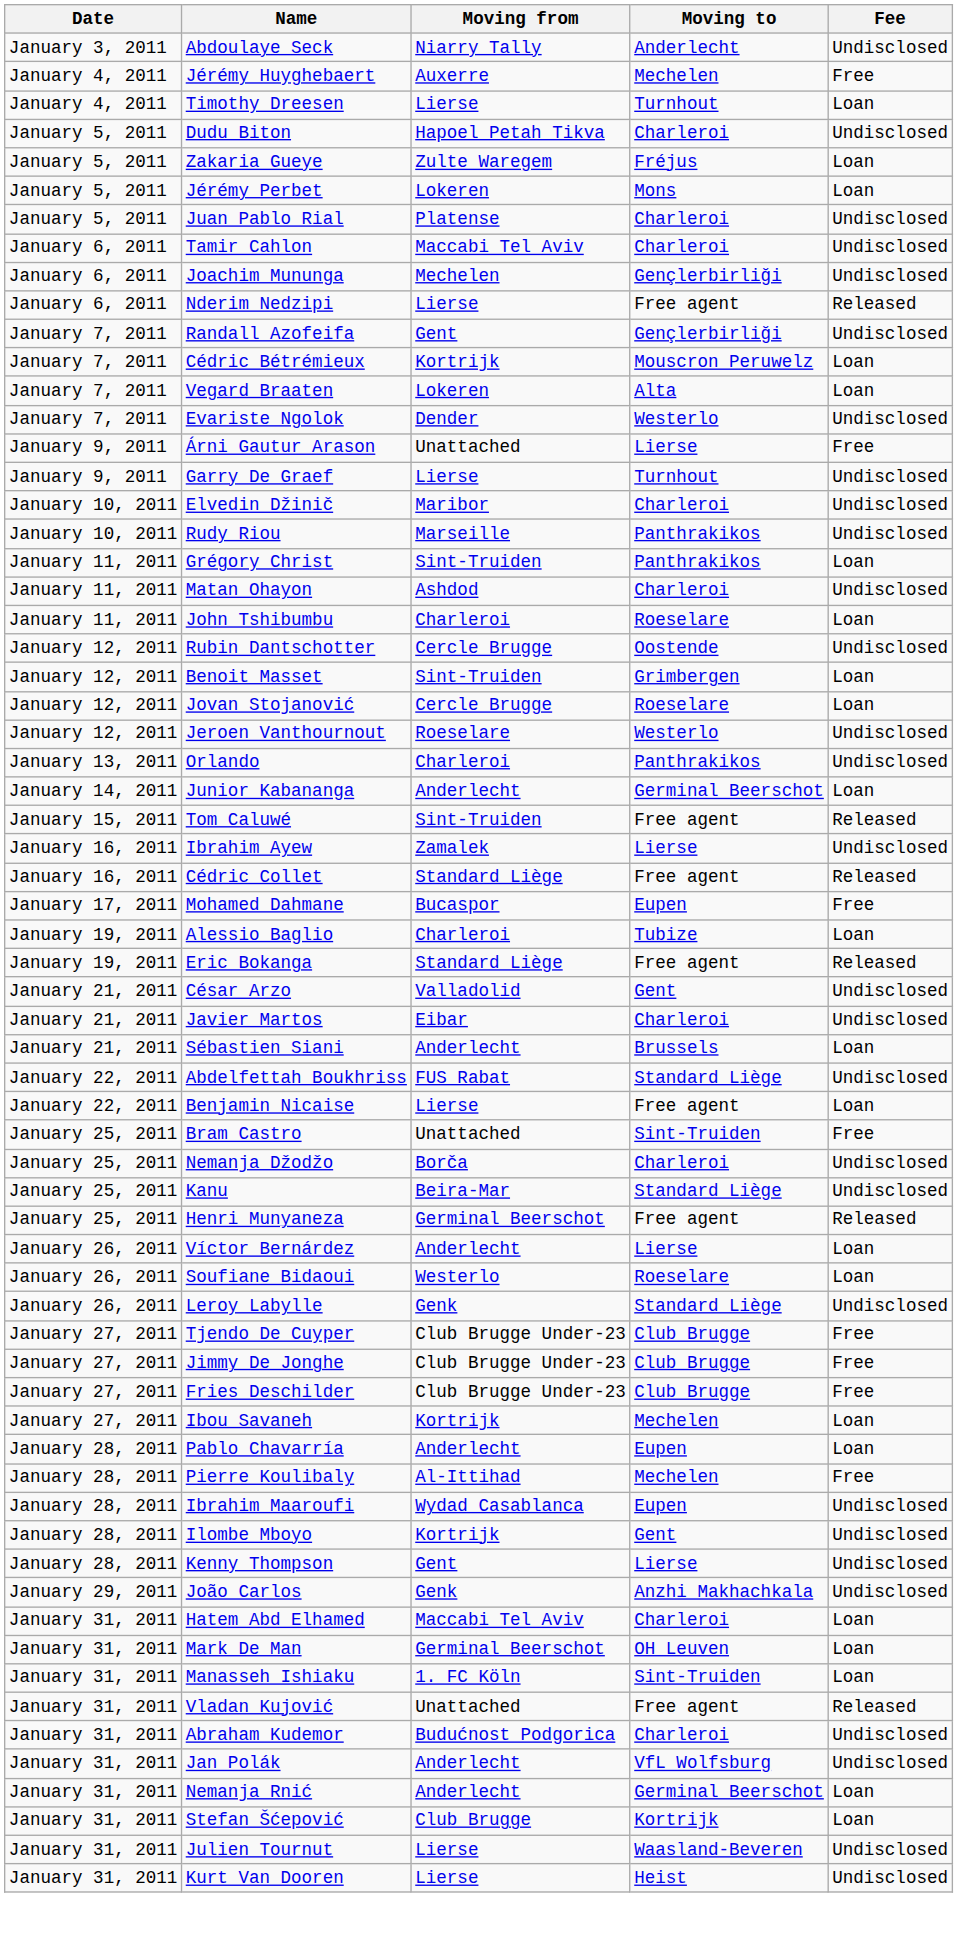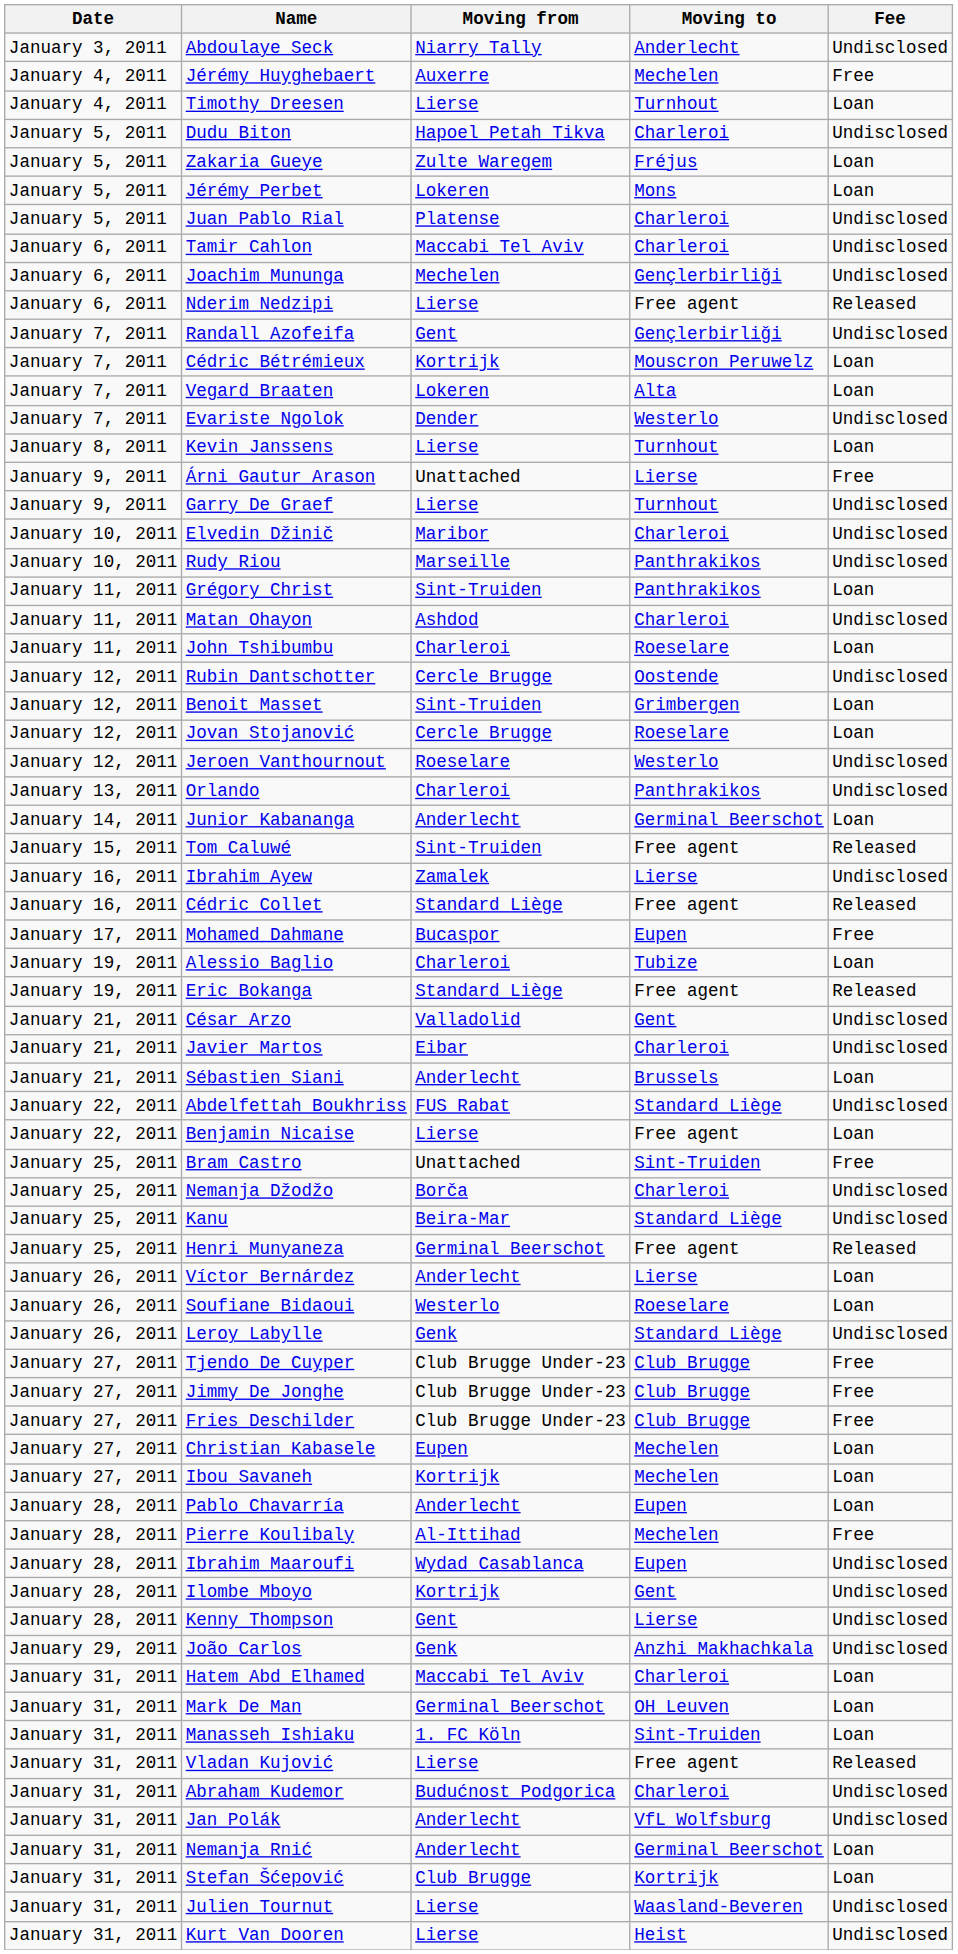 <table class="wikitable sortable">
 <tr>
 <th>Date</th>
 <th>Name</th>
 <th>Moving from</th>
 <th>Moving to</th>
 <th>Fee</th>
 </tr>
 <tr>
 <td>January 3, 2011</td>
 <td> <a href='#'>Abdoulaye Seck</a></td>
 <td> <a href='#'>Niarry Tally</a></td>
 <td> <a href='#'>Anderlecht</a></td>
 <td>Undisclosed </td>
 </tr>
 <tr>
 <td>January 4, 2011</td>
 <td> <a href='#'>Jérémy Huyghebaert</a></td>
 <td> <a href='#'>Auxerre</a></td>
 <td> <a href='#'>Mechelen</a></td>
 <td>Free </td>
 </tr>
 <tr>
 <td>January 4, 2011</td>
 <td> <a href='#'>Timothy Dreesen</a></td>
 <td> <a href='#'>Lierse</a></td>
 <td> <a href='#'>Turnhout</a></td>
 <td>Loan </td>
 </tr>
 <tr>
 <td>January 5, 2011</td>
 <td> <a href='#'>Dudu Biton</a></td>
 <td> <a href='#'>Hapoel Petah Tikva</a></td>
 <td> <a href='#'>Charleroi</a></td>
 <td>Undisclosed </td>
 </tr>
 <tr>
 <td>January 5, 2011</td>
 <td> <a href='#'>Zakaria Gueye</a></td>
 <td> <a href='#'>Zulte Waregem</a></td>
 <td> <a href='#'>Fréjus</a></td>
 <td>Loan </td>
 </tr>
 <tr>
 <td>January 5, 2011</td>
 <td> <a href='#'>Jérémy Perbet</a></td>
 <td> <a href='#'>Lokeren</a></td>
 <td> <a href='#'>Mons</a></td>
 <td>Loan </td>
 </tr>
 <tr>
 <td>January 5, 2011</td>
 <td> <a href='#'>Juan Pablo Rial</a></td>
 <td> <a href='#'>Platense</a></td>
 <td> <a href='#'>Charleroi</a></td>
 <td>Undisclosed </td>
 </tr>
 <tr>
 <td>January 6, 2011</td>
 <td> <a href='#'>Tamir Cahlon</a></td>
 <td> <a href='#'>Maccabi Tel Aviv</a></td>
 <td> <a href='#'>Charleroi</a></td>
 <td>Undisclosed </td>
 </tr>
 <tr>
 <td>January 6, 2011</td>
 <td> <a href='#'>Joachim Mununga</a></td>
 <td> <a href='#'>Mechelen</a></td>
 <td> <a href='#'>Gençlerbirliği</a></td>
 <td>Undisclosed </td>
 </tr>
 <tr>
 <td>January 6, 2011</td>
 <td> <a href='#'>Nderim Nedzipi</a></td>
 <td> <a href='#'>Lierse</a></td>
 <td>Free agent</td>
 <td>Released </td>
 </tr>
 <tr>
 <td>January 7, 2011</td>
 <td> <a href='#'>Randall Azofeifa</a></td>
 <td> <a href='#'>Gent</a></td>
 <td> <a href='#'>Gençlerbirliği</a></td>
 <td>Undisclosed </td>
 </tr>
 <tr>
 <td>January 7, 2011</td>
 <td> <a href='#'>Cédric Bétrémieux</a></td>
 <td> <a href='#'>Kortrijk</a></td>
 <td> <a href='#'>Mouscron Peruwelz</a></td>
 <td>Loan </td>
 </tr>
 <tr>
 <td>January 7, 2011</td>
 <td> <a href='#'>Vegard Braaten</a></td>
 <td> <a href='#'>Lokeren</a></td>
 <td> <a href='#'>Alta</a></td>
 <td>Loan </td>
 </tr>
 <tr>
 <td>January 7, 2011</td>
 <td> <a href='#'>Evariste Ngolok</a></td>
 <td> <a href='#'>Dender</a></td>
 <td> <a href='#'>Westerlo</a></td>
 <td>Undisclosed </td>
+</tr>
+<tr>
+<td>January 8, 2011</td>
+<td> <a href='#'>Kevin Janssens</a></td>
+<td> <a href='#'>Lierse</a></td>
+<td> <a href='#'>Turnhout</a></td>
+<td>Loan </td>
 </tr>
 <tr>
 <td>January 9, 2011</td>
 <td> <a href='#'>Árni Gautur Arason</a></td>
 <td>Unattached</td>
 <td> <a href='#'>Lierse</a></td>
 <td>Free </td>
 </tr>
 <tr>
 <td>January 9, 2011</td>
 <td> <a href='#'>Garry De Graef</a></td>
 <td> <a href='#'>Lierse</a></td>
 <td> <a href='#'>Turnhout</a></td>
 <td>Undisclosed </td>
 </tr>
 <tr>
 <td>January 10, 2011</td>
 <td> <a href='#'>Elvedin Džinič</a></td>
 <td> <a href='#'>Maribor</a></td>
 <td> <a href='#'>Charleroi</a></td>
 <td>Undisclosed </td>
 </tr>
 <tr>
 <td>January 10, 2011</td>
 <td> <a href='#'>Rudy Riou</a></td>
 <td> <a href='#'>Marseille</a></td>
 <td> <a href='#'>Panthrakikos</a></td>
 <td>Undisclosed </td>
 </tr>
 <tr>
 <td>January 11, 2011</td>
 <td> <a href='#'>Grégory Christ</a></td>
 <td> <a href='#'>Sint-Truiden</a></td>
 <td> <a href='#'>Panthrakikos</a></td>
 <td>Loan </td>
 </tr>
 <tr>
 <td>January 11, 2011</td>
 <td> <a href='#'>Matan Ohayon</a></td>
 <td> <a href='#'>Ashdod</a></td>
 <td> <a href='#'>Charleroi</a></td>
 <td>Undisclosed </td>
 </tr>
 <tr>
 <td>January 11, 2011</td>
 <td> <a href='#'>John Tshibumbu</a></td>
 <td> <a href='#'>Charleroi</a></td>
 <td> <a href='#'>Roeselare</a></td>
 <td>Loan </td>
 </tr>
 <tr>
 <td>January 12, 2011</td>
 <td> <a href='#'>Rubin Dantschotter</a></td>
 <td> <a href='#'>Cercle Brugge</a></td>
 <td> <a href='#'>Oostende</a></td>
 <td>Undisclosed </td>
 </tr>
 <tr>
 <td>January 12, 2011</td>
 <td> <a href='#'>Benoit Masset</a></td>
 <td> <a href='#'>Sint-Truiden</a></td>
 <td> <a href='#'>Grimbergen</a></td>
 <td>Loan </td>
 </tr>
 <tr>
 <td>January 12, 2011</td>
 <td> <a href='#'>Jovan Stojanović</a></td>
 <td> <a href='#'>Cercle Brugge</a></td>
 <td> <a href='#'>Roeselare</a></td>
 <td>Loan </td>
 </tr>
 <tr>
 <td>January 12, 2011</td>
 <td> <a href='#'>Jeroen Vanthournout</a></td>
 <td> <a href='#'>Roeselare</a></td>
 <td> <a href='#'>Westerlo</a></td>
 <td>Undisclosed </td>
 </tr>
 <tr>
 <td>January 13, 2011</td>
 <td> <a href='#'>Orlando</a></td>
 <td> <a href='#'>Charleroi</a></td>
 <td> <a href='#'>Panthrakikos</a></td>
 <td>Undisclosed </td>
 </tr>
 <tr>
 <td>January 14, 2011</td>
 <td> <a href='#'>Junior Kabananga</a></td>
 <td> <a href='#'>Anderlecht</a></td>
 <td> <a href='#'>Germinal Beerschot</a></td>
 <td>Loan </td>
 </tr>
 <tr>
 <td>January 15, 2011</td>
 <td> <a href='#'>Tom Caluwé</a></td>
 <td> <a href='#'>Sint-Truiden</a></td>
 <td>Free agent</td>
 <td>Released </td>
 </tr>
 <tr>
 <td>January 16, 2011</td>
 <td> <a href='#'>Ibrahim Ayew</a></td>
 <td> <a href='#'>Zamalek</a></td>
 <td> <a href='#'>Lierse</a></td>
 <td>Undisclosed </td>
 </tr>
 <tr>
 <td>January 16, 2011</td>
 <td> <a href='#'>Cédric Collet</a></td>
 <td> <a href='#'>Standard Liège</a></td>
 <td>Free agent</td>
 <td>Released </td>
 </tr>
 <tr>
 <td>January 17, 2011</td>
 <td> <a href='#'>Mohamed Dahmane</a></td>
 <td> <a href='#'>Bucaspor</a></td>
 <td> <a href='#'>Eupen</a></td>
 <td>Free </td>
 </tr>
 <tr>
 <td>January 19, 2011</td>
 <td> <a href='#'>Alessio Baglio</a></td>
 <td> <a href='#'>Charleroi</a></td>
 <td> <a href='#'>Tubize</a></td>
 <td>Loan </td>
 </tr>
 <tr>
 <td>January 19, 2011</td>
 <td> <a href='#'>Eric Bokanga</a></td>
 <td> <a href='#'>Standard Liège</a></td>
 <td>Free agent</td>
 <td>Released </td>
 </tr>
 <tr>
 <td>January 21, 2011</td>
 <td> <a href='#'>César Arzo</a></td>
 <td> <a href='#'>Valladolid</a></td>
 <td> <a href='#'>Gent</a></td>
 <td>Undisclosed </td>
 </tr>
 <tr>
 <td>January 21, 2011</td>
 <td> <a href='#'>Javier Martos</a></td>
 <td> <a href='#'>Eibar</a></td>
 <td> <a href='#'>Charleroi</a></td>
 <td>Undisclosed </td>
 </tr>
 <tr>
 <td>January 21, 2011</td>
 <td> <a href='#'>Sébastien Siani</a></td>
 <td> <a href='#'>Anderlecht</a></td>
 <td> <a href='#'>Brussels</a></td>
 <td>Loan </td>
 </tr>
 <tr>
 <td>January 22, 2011</td>
 <td> <a href='#'>Abdelfettah Boukhriss</a></td>
 <td> <a href='#'>FUS Rabat</a></td>
 <td> <a href='#'>Standard Liège</a></td>
 <td>Undisclosed </td>
 </tr>
 <tr>
 <td>January 22, 2011</td>
 <td> <a href='#'>Benjamin Nicaise</a></td>
 <td> <a href='#'>Lierse</a></td>
 <td>Free agent</td>
 <td>Loan </td>
 </tr>
 <tr>
 <td>January 25, 2011</td>
 <td> <a href='#'>Bram Castro</a></td>
 <td>Unattached</td>
 <td> <a href='#'>Sint-Truiden</a></td>
 <td>Free </td>
 </tr>
 <tr>
 <td>January 25, 2011</td>
 <td> <a href='#'>Nemanja Džodžo</a></td>
 <td> <a href='#'>Borča</a></td>
 <td> <a href='#'>Charleroi</a></td>
 <td>Undisclosed </td>
 </tr>
 <tr>
 <td>January 25, 2011</td>
 <td> <a href='#'>Kanu</a></td>
 <td> <a href='#'>Beira-Mar</a></td>
 <td> <a href='#'>Standard Liège</a></td>
 <td>Undisclosed </td>
 </tr>
 <tr>
 <td>January 25, 2011</td>
 <td> <a href='#'>Henri Munyaneza</a></td>
 <td> <a href='#'>Germinal Beerschot</a></td>
 <td>Free agent</td>
 <td>Released </td>
 </tr>
 <tr>
 <td>January 26, 2011</td>
 <td> <a href='#'>Víctor Bernárdez</a></td>
 <td> <a href='#'>Anderlecht</a></td>
 <td> <a href='#'>Lierse</a></td>
 <td>Loan </td>
 </tr>
 <tr>
 <td>January 26, 2011</td>
 <td> <a href='#'>Soufiane Bidaoui</a></td>
 <td> <a href='#'>Westerlo</a></td>
 <td> <a href='#'>Roeselare</a></td>
 <td>Loan </td>
 </tr>
 <tr>
 <td>January 26, 2011</td>
 <td> <a href='#'>Leroy Labylle</a></td>
 <td> <a href='#'>Genk</a></td>
 <td> <a href='#'>Standard Liège</a></td>
 <td>Undisclosed </td>
 </tr>
 <tr>
 <td>January 27, 2011</td>
 <td> <a href='#'>Tjendo De Cuyper</a></td>
 <td> Club Brugge Under-23</td>
 <td> <a href='#'>Club Brugge</a></td>
 <td>Free </td>
 </tr>
 <tr>
 <td>January 27, 2011</td>
 <td> <a href='#'>Jimmy De Jonghe</a></td>
 <td> Club Brugge Under-23</td>
 <td> <a href='#'>Club Brugge</a></td>
 <td>Free </td>
 </tr>
 <tr>
 <td>January 27, 2011</td>
 <td> <a href='#'>Fries Deschilder</a></td>
 <td> Club Brugge Under-23</td>
 <td> <a href='#'>Club Brugge</a></td>
 <td>Free </td>
 </tr>
 <tr>
 <td>January 27, 2011</td>
+<td> <a href='#'>Christian Kabasele</a></td>
+<td> <a href='#'>Eupen</a></td>
+<td> <a href='#'>Mechelen</a></td>
+<td>Loan </td>
+</tr>
+<tr>
+<td>January 27, 2011</td>
 <td> <a href='#'>Ibou Savaneh</a></td>
 <td> <a href='#'>Kortrijk</a></td>
 <td> <a href='#'>Mechelen</a></td>
 <td>Loan </td>
 </tr>
 <tr>
 <td>January 28, 2011</td>
 <td> <a href='#'>Pablo Chavarría</a></td>
 <td> <a href='#'>Anderlecht</a></td>
 <td> <a href='#'>Eupen</a></td>
 <td>Loan </td>
 </tr>
 <tr>
 <td>January 28, 2011</td>
 <td> <a href='#'>Pierre Koulibaly</a></td>
 <td> <a href='#'>Al-Ittihad</a></td>
 <td> <a href='#'>Mechelen</a></td>
 <td>Free </td>
 </tr>
 <tr>
 <td>January 28, 2011</td>
 <td> <a href='#'>Ibrahim Maaroufi</a></td>
 <td> <a href='#'>Wydad Casablanca</a></td>
 <td> <a href='#'>Eupen</a></td>
 <td>Undisclosed </td>
 </tr>
 <tr>
 <td>January 28, 2011</td>
 <td> <a href='#'>Ilombe Mboyo</a></td>
 <td> <a href='#'>Kortrijk</a></td>
 <td> <a href='#'>Gent</a></td>
 <td>Undisclosed </td>
 </tr>
 <tr>
 <td>January 28, 2011</td>
 <td> <a href='#'>Kenny Thompson</a></td>
 <td> <a href='#'>Gent</a></td>
 <td> <a href='#'>Lierse</a></td>
 <td>Undisclosed </td>
 </tr>
 <tr>
 <td>January 29, 2011</td>
 <td> <a href='#'>João Carlos</a></td>
 <td> <a href='#'>Genk</a></td>
 <td> <a href='#'>Anzhi Makhachkala</a></td>
 <td>Undisclosed </td>
 </tr>
 <tr>
 <td>January 31, 2011</td>
 <td> <a href='#'>Hatem Abd Elhamed</a></td>
 <td> <a href='#'>Maccabi Tel Aviv</a></td>
 <td> <a href='#'>Charleroi</a></td>
 <td>Loan </td>
 </tr>
 <tr>
 <td>January 31, 2011</td>
 <td> <a href='#'>Mark De Man</a></td>
 <td> <a href='#'>Germinal Beerschot</a></td>
 <td> <a href='#'>OH Leuven</a></td>
 <td>Loan </td>
 </tr>
 <tr>
 <td>January 31, 2011</td>
 <td> <a href='#'>Manasseh Ishiaku</a></td>
 <td> <a href='#'>1. FC Köln</a></td>
 <td> <a href='#'>Sint-Truiden</a></td>
 <td>Loan </td>
 </tr>
 <tr>
 <td>January 31, 2011</td>
 <td> <a href='#'>Vladan Kujović</a></td>
-<td>Unattached</td>
+<td> <a href='#'>Lierse</a></td>
 <td>Free agent</td>
 <td>Released </td>
 </tr>
 <tr>
 <td>January 31, 2011</td>
 <td> <a href='#'>Abraham Kudemor</a></td>
 <td> <a href='#'>Budućnost Podgorica</a></td>
 <td> <a href='#'>Charleroi</a></td>
 <td>Undisclosed </td>
 </tr>
 <tr>
 <td>January 31, 2011</td>
 <td> <a href='#'>Jan Polák</a></td>
 <td> <a href='#'>Anderlecht</a></td>
 <td> <a href='#'>VfL Wolfsburg</a></td>
 <td>Undisclosed </td>
 </tr>
 <tr>
 <td>January 31, 2011</td>
 <td> <a href='#'>Nemanja Rnić</a></td>
 <td> <a href='#'>Anderlecht</a></td>
 <td> <a href='#'>Germinal Beerschot</a></td>
 <td>Loan </td>
 </tr>
 <tr>
 <td>January 31, 2011</td>
 <td> <a href='#'>Stefan Šćepović</a></td>
 <td> <a href='#'>Club Brugge</a></td>
 <td> <a href='#'>Kortrijk</a></td>
 <td>Loan </td>
 </tr>
 <tr>
 <td>January 31, 2011</td>
 <td> <a href='#'>Julien Tournut</a></td>
 <td> <a href='#'>Lierse</a></td>
 <td> <a href='#'>Waasland-Beveren</a></td>
 <td>Undisclosed </td>
 </tr>
 <tr>
 <td>January 31, 2011</td>
 <td> <a href='#'>Kurt Van Dooren</a></td>
 <td> <a href='#'>Lierse</a></td>
 <td> <a href='#'>Heist</a></td>
 <td>Undisclosed </td>
 </tr>
 </table>
